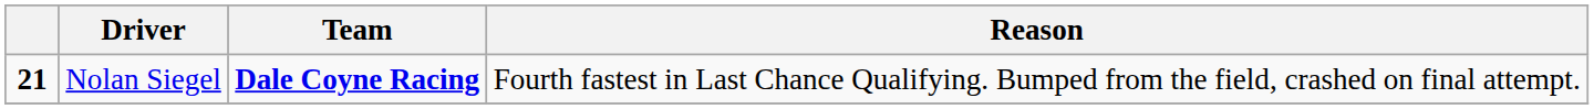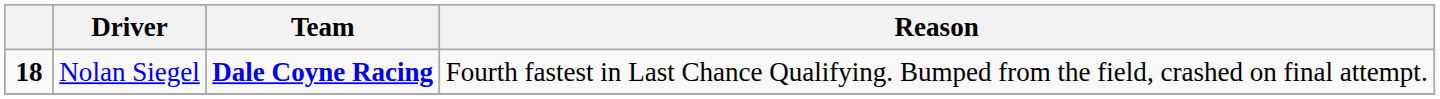 <table class="wikitable" style="font-size: 95%;">
 <tr>
 <th width="20"></th>
 <th>Driver</th>
 <th>Team</th>
 <th>Reason</th>
 </tr>
 <tr>
-<td align="center"><strong>21</strong></td>
+<td align="center"><strong>18</strong></td>
 <td> <a href='#'>Nolan Siegel</a> </td>
 <td><strong><a href='#'>Dale Coyne Racing</a></strong></td>
 <td>Fourth fastest in Last Chance Qualifying. Bumped from the field, crashed on final attempt.</td>
 </tr>
 <tr>
 </tr>
 </table>
